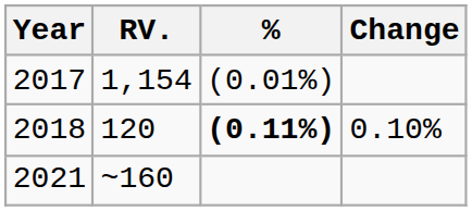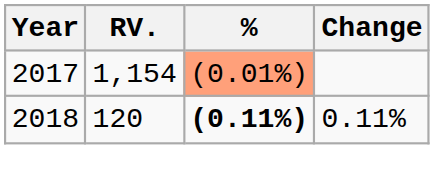 <table class="wikitable sortable mw-collapsible mw-collapsed">
 <tr>
 <th>Year</th>
 <th>RV.</th>
 <th>%</th>
 <th>Change</th>
 </tr>
 <tr>
 <td>2017</td>
 <td>1,154</td>
-<td>(0.01%)</td>
+<td style="background: lightsalmon;">(0.01%)</td>
 <td></td>
 </tr>
 <tr>
 <td>2018</td>
 <td>120</td>
 <td><strong>(0.11%)</strong></td>
-<td> 0.10%</td>
-</tr>
-<tr>
-<td>2021</td>
-<td>~160</td>
-<td></td>
-<td></td>
+<td> 0.11%</td>
 </tr>
 </table>
